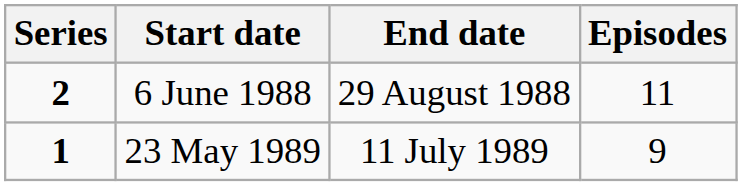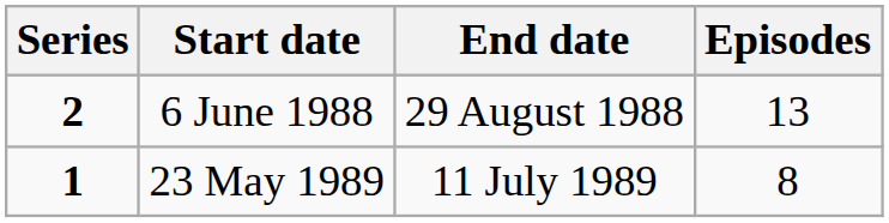 <table class="wikitable" style="text-align:center;">
 <tr>
 <th>Series</th>
 <th>Start date</th>
 <th>End date</th>
 <th>Episodes</th>
 </tr>
 <tr>
 <td><strong>2</strong></td>
 <td>6 June 1988</td>
 <td>29 August 1988</td>
-<td>11</td>
+<td>13</td>
 </tr>
 <tr>
 <td><strong>1</strong></td>
 <td>23 May 1989</td>
 <td>11 July 1989</td>
-<td>9</td>
+<td>8</td>
 </tr>
 </table>
